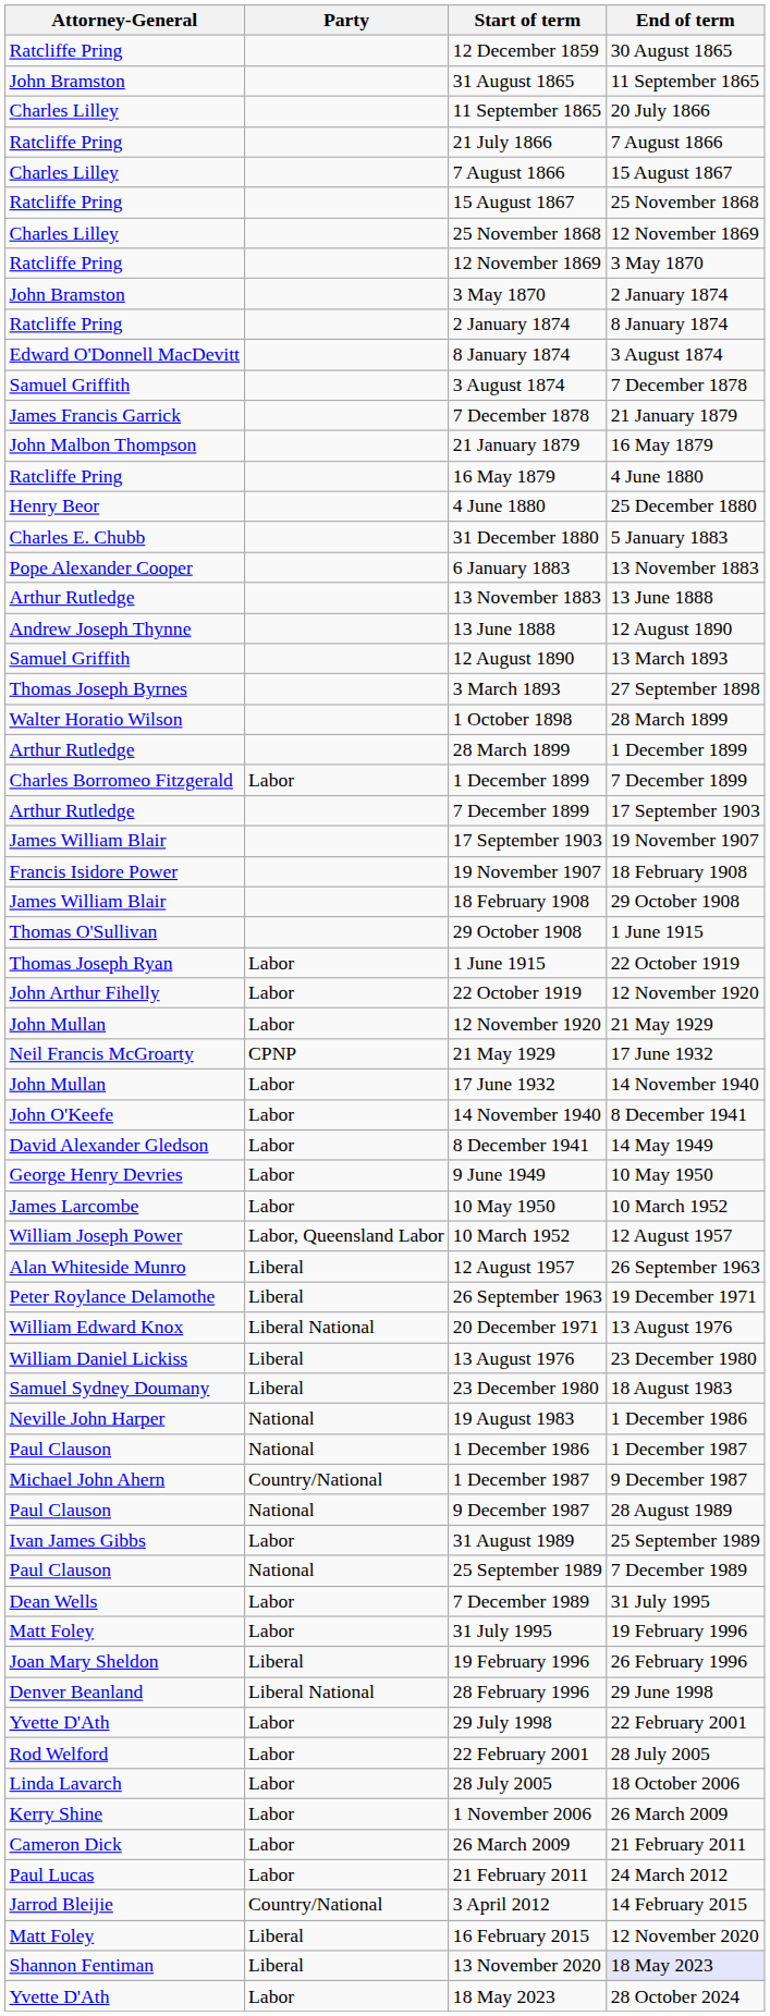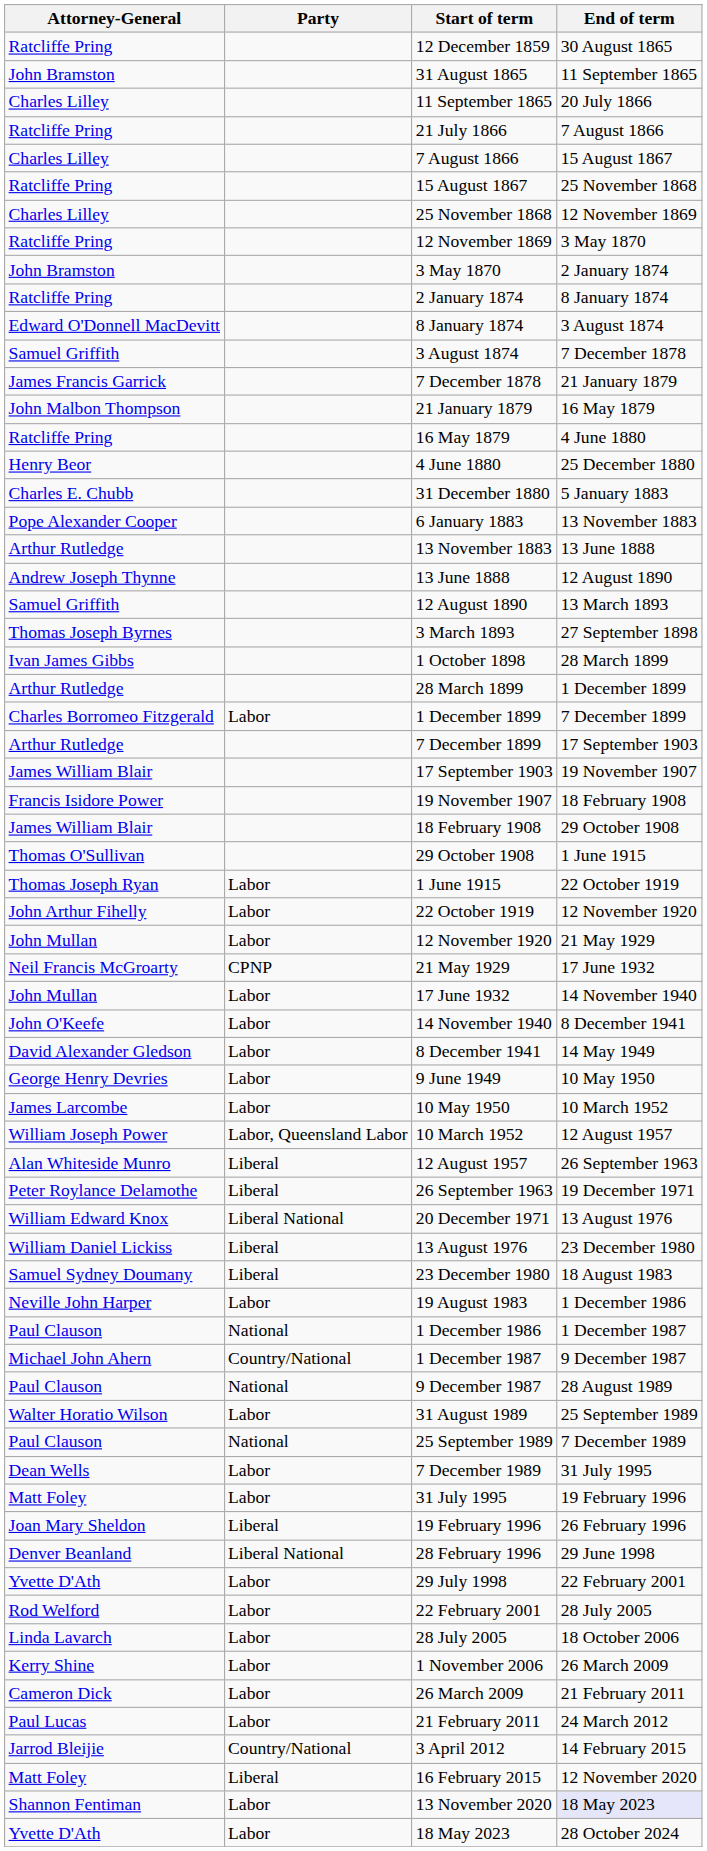 <table class="wikitable sortable">
 <tr>
 <th>Attorney-General</th>
 <th>Party</th>
 <th>Start of term</th>
 <th>End of term</th>
 </tr>
 <tr>
 <td><a href='#'>Ratcliffe Pring</a></td>
 <td></td>
 <td>12 December 1859</td>
 <td>30 August 1865</td>
 </tr>
 <tr>
 <td><a href='#'>John Bramston</a></td>
 <td></td>
 <td>31 August 1865</td>
 <td>11 September 1865</td>
 </tr>
 <tr>
 <td><a href='#'>Charles Lilley</a></td>
 <td></td>
 <td>11 September 1865</td>
 <td>20 July 1866</td>
 </tr>
 <tr>
 <td><a href='#'>Ratcliffe Pring</a></td>
 <td></td>
 <td>21 July 1866</td>
 <td>7 August 1866</td>
 </tr>
 <tr>
 <td><a href='#'>Charles Lilley</a></td>
 <td></td>
 <td>7 August 1866</td>
 <td>15 August 1867</td>
 </tr>
 <tr>
 <td><a href='#'>Ratcliffe Pring</a></td>
 <td></td>
 <td>15 August 1867</td>
 <td>25 November 1868</td>
 </tr>
 <tr>
 <td><a href='#'>Charles Lilley</a></td>
 <td></td>
 <td>25 November 1868</td>
 <td>12 November 1869</td>
 </tr>
 <tr>
 <td><a href='#'>Ratcliffe Pring</a></td>
 <td></td>
 <td>12 November 1869</td>
 <td>3 May 1870</td>
 </tr>
 <tr>
 <td><a href='#'>John Bramston</a></td>
 <td></td>
 <td>3 May 1870</td>
 <td>2 January 1874</td>
 </tr>
 <tr>
 <td><a href='#'>Ratcliffe Pring</a></td>
 <td></td>
 <td>2 January 1874</td>
 <td>8 January 1874</td>
 </tr>
 <tr>
 <td><a href='#'>Edward O'Donnell MacDevitt</a></td>
 <td></td>
 <td>8 January 1874</td>
 <td>3 August 1874</td>
 </tr>
 <tr>
 <td><a href='#'>Samuel Griffith</a></td>
 <td></td>
 <td>3 August 1874</td>
 <td>7 December 1878</td>
 </tr>
 <tr>
 <td><a href='#'>James Francis Garrick</a></td>
 <td></td>
 <td>7 December 1878</td>
 <td>21 January 1879</td>
 </tr>
 <tr>
 <td><a href='#'>John Malbon Thompson</a></td>
 <td></td>
 <td>21 January 1879</td>
 <td>16 May 1879</td>
 </tr>
 <tr>
 <td><a href='#'>Ratcliffe Pring</a></td>
 <td></td>
 <td>16 May 1879</td>
 <td>4 June 1880</td>
 </tr>
 <tr>
 <td><a href='#'>Henry Beor</a></td>
 <td></td>
 <td>4 June 1880</td>
 <td>25 December 1880</td>
 </tr>
 <tr>
 <td><a href='#'>Charles E. Chubb</a></td>
 <td></td>
 <td>31 December 1880</td>
 <td>5 January 1883</td>
 </tr>
 <tr>
 <td><a href='#'>Pope Alexander Cooper</a></td>
 <td></td>
 <td>6 January 1883</td>
 <td>13 November 1883</td>
 </tr>
 <tr>
 <td><a href='#'>Arthur Rutledge</a></td>
 <td></td>
 <td>13 November 1883</td>
 <td>13 June 1888</td>
 </tr>
 <tr>
 <td><a href='#'>Andrew Joseph Thynne</a></td>
 <td></td>
 <td>13 June 1888</td>
 <td>12 August 1890</td>
 </tr>
 <tr>
 <td><a href='#'>Samuel Griffith</a></td>
 <td></td>
 <td>12 August 1890</td>
 <td>13 March 1893</td>
 </tr>
 <tr>
 <td><a href='#'>Thomas Joseph Byrnes</a></td>
 <td></td>
 <td>3 March 1893</td>
 <td>27 September 1898</td>
 </tr>
 <tr>
-<td><a href='#'>Walter Horatio Wilson</a></td>
+<td><a href='#'>Ivan James Gibbs</a></td>
 <td></td>
 <td>1 October 1898</td>
 <td>28 March 1899</td>
 </tr>
 <tr>
 <td><a href='#'>Arthur Rutledge</a></td>
 <td></td>
 <td>28 March 1899</td>
 <td>1 December 1899</td>
 </tr>
 <tr>
 <td><a href='#'>Charles Borromeo Fitzgerald</a></td>
 <td>Labor</td>
 <td>1 December 1899</td>
 <td>7 December 1899</td>
 </tr>
 <tr>
 <td><a href='#'>Arthur Rutledge</a></td>
 <td></td>
 <td>7 December 1899</td>
 <td>17 September 1903</td>
 </tr>
 <tr>
 <td><a href='#'>James William Blair</a></td>
 <td></td>
 <td>17 September 1903</td>
 <td>19 November 1907</td>
 </tr>
 <tr>
 <td><a href='#'>Francis Isidore Power</a></td>
 <td></td>
 <td>19 November 1907</td>
 <td>18 February 1908</td>
 </tr>
 <tr>
 <td><a href='#'>James William Blair</a></td>
 <td></td>
 <td>18 February 1908</td>
 <td>29 October 1908</td>
 </tr>
 <tr>
 <td><a href='#'>Thomas O'Sullivan</a></td>
 <td></td>
 <td>29 October 1908</td>
 <td>1 June 1915</td>
 </tr>
 <tr>
 <td><a href='#'>Thomas Joseph Ryan</a></td>
 <td>Labor</td>
 <td>1 June 1915</td>
 <td>22 October 1919</td>
 </tr>
 <tr>
 <td><a href='#'>John Arthur Fihelly</a></td>
 <td>Labor</td>
 <td>22 October 1919</td>
 <td>12 November 1920</td>
 </tr>
 <tr>
 <td><a href='#'>John Mullan</a></td>
 <td>Labor</td>
 <td>12 November 1920</td>
 <td>21 May 1929</td>
 </tr>
 <tr>
 <td><a href='#'>Neil Francis McGroarty</a></td>
 <td>CPNP</td>
 <td>21 May 1929</td>
 <td>17 June 1932</td>
 </tr>
 <tr>
 <td><a href='#'>John Mullan</a></td>
 <td>Labor</td>
 <td>17 June 1932</td>
 <td>14 November 1940</td>
 </tr>
 <tr>
 <td><a href='#'>John O'Keefe</a></td>
 <td>Labor</td>
 <td>14 November 1940</td>
 <td>8 December 1941</td>
 </tr>
 <tr>
 <td><a href='#'>David Alexander Gledson</a></td>
 <td>Labor</td>
 <td>8 December 1941</td>
 <td>14 May 1949</td>
 </tr>
 <tr>
 <td><a href='#'>George Henry Devries</a></td>
 <td>Labor</td>
 <td>9 June 1949</td>
 <td>10 May 1950</td>
 </tr>
 <tr>
 <td><a href='#'>James Larcombe</a></td>
 <td>Labor</td>
 <td>10 May 1950</td>
 <td>10 March 1952</td>
 </tr>
 <tr>
 <td><a href='#'>William Joseph Power</a></td>
 <td>Labor, Queensland Labor</td>
 <td>10 March 1952</td>
 <td>12 August 1957</td>
 </tr>
 <tr>
 <td><a href='#'>Alan Whiteside Munro</a></td>
 <td>Liberal</td>
 <td>12 August 1957</td>
 <td>26 September 1963</td>
 </tr>
 <tr>
 <td><a href='#'>Peter Roylance Delamothe</a></td>
 <td>Liberal</td>
 <td>26 September 1963</td>
 <td>19 December 1971</td>
 </tr>
 <tr>
 <td><a href='#'> William Edward Knox</a></td>
 <td>Liberal National</td>
 <td>20 December 1971</td>
 <td>13 August 1976</td>
 </tr>
 <tr>
 <td><a href='#'>William Daniel Lickiss</a></td>
 <td>Liberal</td>
 <td>13 August 1976</td>
 <td>23 December 1980</td>
 </tr>
 <tr>
 <td><a href='#'>Samuel Sydney Doumany</a></td>
 <td>Liberal</td>
 <td>23 December 1980</td>
 <td>18 August 1983</td>
 </tr>
 <tr>
 <td><a href='#'>Neville John Harper</a></td>
-<td>National</td>
+<td>Labor</td>
 <td>19 August 1983</td>
 <td>1 December 1986</td>
 </tr>
 <tr>
 <td><a href='#'>Paul Clauson</a></td>
 <td>National</td>
 <td>1 December 1986</td>
 <td>1 December 1987</td>
 </tr>
 <tr>
 <td><a href='#'>Michael John Ahern</a></td>
 <td>Country/National</td>
 <td>1 December 1987</td>
 <td>9 December 1987</td>
 </tr>
 <tr>
 <td><a href='#'>Paul Clauson</a></td>
 <td>National</td>
 <td>9 December 1987</td>
 <td>28 August 1989</td>
 </tr>
 <tr>
-<td><a href='#'>Ivan James Gibbs</a></td>
+<td><a href='#'>Walter Horatio Wilson</a></td>
 <td>Labor</td>
 <td>31 August 1989</td>
 <td>25 September 1989</td>
 </tr>
 <tr>
 <td><a href='#'>Paul Clauson</a></td>
 <td>National</td>
 <td>25 September 1989</td>
 <td>7 December 1989</td>
 </tr>
 <tr>
 <td><a href='#'>Dean Wells</a></td>
 <td>Labor</td>
 <td>7 December 1989</td>
 <td>31 July 1995</td>
 </tr>
 <tr>
 <td><a href='#'>Matt Foley</a></td>
 <td>Labor</td>
 <td>31 July 1995</td>
 <td>19 February 1996</td>
 </tr>
 <tr>
 <td><a href='#'>Joan Mary Sheldon</a></td>
 <td>Liberal</td>
 <td>19 February 1996</td>
 <td>26 February 1996</td>
 </tr>
 <tr>
 <td><a href='#'>Denver Beanland</a></td>
 <td>Liberal National</td>
 <td>28 February 1996</td>
 <td>29 June 1998</td>
 </tr>
 <tr>
 <td><a href='#'>Yvette D'Ath</a></td>
 <td>Labor</td>
 <td>29 July 1998</td>
 <td>22 February 2001</td>
 </tr>
 <tr>
 <td><a href='#'>Rod Welford</a></td>
 <td>Labor</td>
 <td>22 February 2001</td>
 <td>28 July 2005</td>
 </tr>
 <tr>
 <td><a href='#'>Linda Lavarch</a></td>
 <td>Labor</td>
 <td>28 July 2005</td>
 <td>18 October 2006</td>
 </tr>
 <tr>
 <td><a href='#'>Kerry Shine</a></td>
 <td>Labor</td>
 <td>1 November 2006</td>
 <td>26 March 2009</td>
 </tr>
 <tr>
 <td><a href='#'>Cameron Dick</a></td>
 <td>Labor</td>
 <td>26 March 2009</td>
 <td>21 February 2011</td>
 </tr>
 <tr>
 <td><a href='#'>Paul Lucas</a></td>
 <td>Labor</td>
 <td>21 February 2011</td>
 <td>24 March 2012</td>
 </tr>
 <tr>
 <td><a href='#'>Jarrod Bleijie</a></td>
 <td>Country/National</td>
 <td>3 April 2012</td>
 <td>14 February 2015</td>
 </tr>
 <tr>
 <td><a href='#'>Matt Foley</a></td>
 <td>Liberal</td>
 <td>16 February 2015</td>
 <td>12 November 2020</td>
 </tr>
 <tr>
 <td><a href='#'>Shannon Fentiman</a></td>
-<td>Liberal</td>
+<td>Labor</td>
 <td>13 November 2020</td>
 <td style="background: lavender;">18 May 2023</td>
 </tr>
 <tr>
 <td><a href='#'>Yvette D'Ath</a></td>
 <td>Labor</td>
 <td>18 May 2023</td>
 <td>28 October 2024</td>
 </tr>
 <tr>
 </tr>
 </table>
